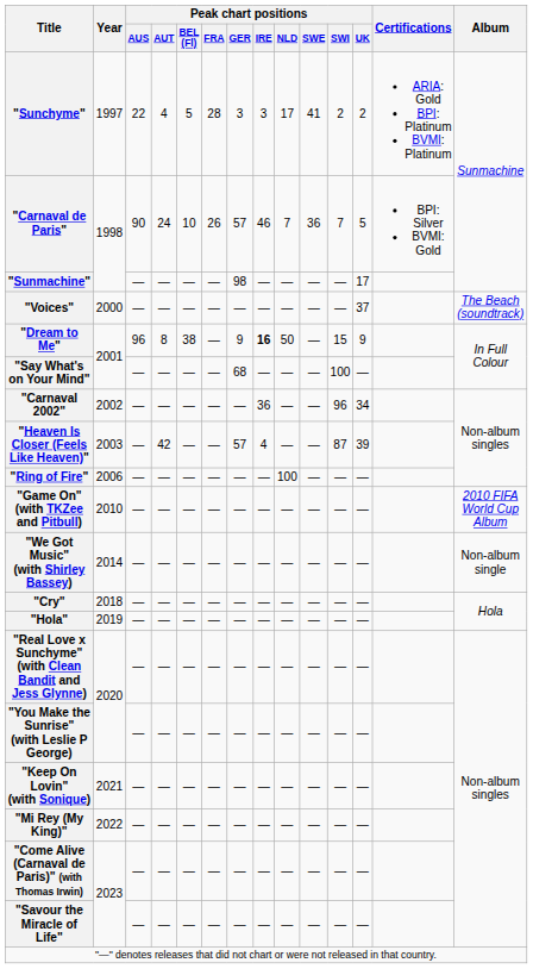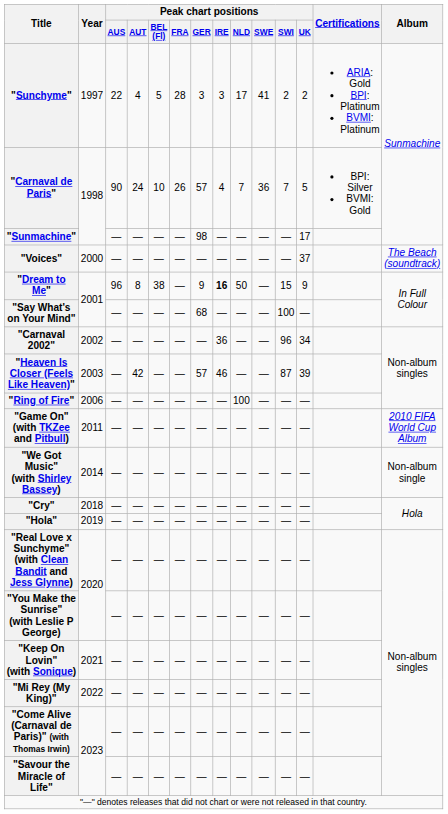 <table class="wikitable plainrowheaders" style="text-align:center;">
 <tr>
 <th rowspan="2">Title</th>
 <th rowspan="2">Year</th>
 <th colspan="10">Peak chart positions</th>
 <th rowspan="2"><a href='#'>Certifications</a><br></th>
 <th rowspan="2">Album</th>
 </tr>
 <tr style="font-size:smaller;">
 <th width="35"><a href='#'>AUS</a><br></th>
 <th width="35"><a href='#'>AUT</a><br></th>
 <th width="35"><a href='#'>BEL<br>(Fl)</a></th>
 <th width="35"><a href='#'>FRA</a><br></th>
 <th width="35"><a href='#'>GER</a><br></th>
 <th width="35"><a href='#'>IRE</a><br></th>
 <th width="35"><a href='#'>NLD</a><br></th>
 <th width="35"><a href='#'>SWE</a><br></th>
 <th width="35"><a href='#'>SWI</a><br></th>
 <th width="35"><a href='#'>UK</a><br></th>
 </tr>
 <tr>
 <th scope="row">"<a href='#'>Sunchyme</a>"</th>
 <td>1997</td>
 <td align="center">22</td>
 <td align="center">4</td>
 <td align="center">5</td>
 <td align="center">28</td>
 <td align="center">3</td>
 <td align="center">3</td>
 <td align="center">17</td>
 <td align="center">41</td>
 <td align="center">2</td>
 <td align="center">2</td>
 <td><br><ul><li><a href='#'>ARIA</a>: Gold</li><li><a href='#'>BPI</a>: Platinum</li><li><a href='#'>BVMI</a>: Platinum</li></ul></td>
 <td rowspan="3"><em><a href='#'>Sunmachine</a></em></td>
 </tr>
 <tr>
 <th scope="row">"<a href='#'>Carnaval de Paris</a>"</th>
 <td rowspan="2">1998</td>
 <td align="center">90</td>
 <td align="center">24</td>
 <td align="center">10</td>
 <td align="center">26</td>
 <td align="center">57</td>
-<td align="center">46</td>
+<td align="center">4</td>
 <td align="center">7</td>
 <td align="center">36</td>
 <td align="center">7</td>
 <td align="center">5</td>
 <td><br><ul><li>BPI: Silver</li><li>BVMI: Gold</li></ul></td>
 </tr>
 <tr>
 <th scope="row">"<a href='#'>Sunmachine</a>"</th>
 <td align="center">—</td>
 <td align="center">—</td>
 <td align="center">—</td>
 <td align="center">—</td>
 <td align="center">98</td>
 <td align="center">—</td>
 <td align="center">—</td>
 <td align="center">—</td>
 <td align="center">—</td>
 <td align="center">17</td>
 <td></td>
 </tr>
 <tr>
 <th scope="row">"Voices"</th>
 <td>2000</td>
 <td align="center">—</td>
 <td align="center">—</td>
 <td align="center">—</td>
 <td align="center">—</td>
 <td align="center">—</td>
 <td align="center">—</td>
 <td align="center">—</td>
 <td align="center">—</td>
 <td align="center">—</td>
 <td align="center">37</td>
 <td></td>
 <td><em><a href='#'>The Beach (soundtrack)</a></em></td>
 </tr>
 <tr>
 <th scope="row">"<a href='#'>Dream to Me</a>"</th>
 <td rowspan="2">2001</td>
 <td align="center">96</td>
 <td align="center">8</td>
 <td align="center">38</td>
 <td align="center">—</td>
 <td align="center">9</td>
 <td align="center"><strong>16</strong></td>
 <td align="center">50</td>
 <td align="center">—</td>
 <td align="center">15</td>
 <td align="center">9</td>
 <td></td>
 <td rowspan="2"><em>In Full Colour</em></td>
 </tr>
 <tr>
 <th scope="row">"Say What's on Your Mind"</th>
 <td align="center">—</td>
 <td align="center">—</td>
 <td align="center">—</td>
 <td align="center">—</td>
 <td align="center">68</td>
 <td align="center">—</td>
 <td align="center">—</td>
 <td align="center">—</td>
 <td align="center">100</td>
 <td align="center">—</td>
 <td></td>
 </tr>
 <tr>
 <th scope="row">"Carnaval 2002"</th>
 <td>2002</td>
 <td align="center">—</td>
 <td align="center">—</td>
 <td align="center">—</td>
 <td align="center">—</td>
 <td align="center">—</td>
 <td align="center">36</td>
 <td align="center">—</td>
 <td align="center">—</td>
 <td align="center">96</td>
 <td align="center">34</td>
 <td></td>
 <td rowspan=3>Non-album singles</td>
 </tr>
 <tr>
 <th scope="row">"<a href='#'>Heaven Is Closer (Feels Like Heaven)</a>"</th>
 <td>2003</td>
 <td align="center">—</td>
 <td align="center">42</td>
 <td align="center">—</td>
 <td align="center">—</td>
 <td align="center">57</td>
-<td align="center">4</td>
+<td align="center">46</td>
 <td align="center">—</td>
 <td align="center">—</td>
 <td align="center">87</td>
 <td align="center">39</td>
 <td></td>
 </tr>
 <tr>
 <th scope="row">"<a href='#'>Ring of Fire</a>"</th>
 <td>2006</td>
 <td align="center">—</td>
 <td align="center">—</td>
 <td align="center">—</td>
 <td align="center">—</td>
 <td align="center">—</td>
 <td align="center">—</td>
 <td align="center">100</td>
 <td align="center">—</td>
 <td align="center">—</td>
 <td align="center">—</td>
 <td></td>
 </tr>
 <tr>
 <th scope="row">"Game On" <br><span>(with <a href='#'>TKZee</a> and <a href='#'>Pitbull</a>)</span></th>
-<td>2010</td>
+<td>2011</td>
 <td align="center">—</td>
 <td align="center">—</td>
 <td align="center">—</td>
 <td align="center">—</td>
 <td align="center">—</td>
 <td align="center">—</td>
 <td align="center">—</td>
 <td align="center">—</td>
 <td align="center">—</td>
 <td align="center">—</td>
 <td></td>
 <td><em><a href='#'>2010 FIFA World Cup Album</a></em></td>
 </tr>
 <tr>
 <th scope="row">"We Got Music" <br><span>(with <a href='#'>Shirley Bassey</a>)</span></th>
 <td>2014</td>
 <td align="center">—</td>
 <td align="center">—</td>
 <td align="center">—</td>
 <td align="center">—</td>
 <td align="center">—</td>
 <td align="center">—</td>
 <td align="center">—</td>
 <td align="center">—</td>
 <td align="center">—</td>
 <td align="center">—</td>
 <td></td>
 <td>Non-album single</td>
 </tr>
 <tr>
 <th scope="row">"Cry"</th>
 <td>2018</td>
 <td align="center">—</td>
 <td align="center">—</td>
 <td align="center">—</td>
 <td align="center">—</td>
 <td align="center">—</td>
 <td align="center">—</td>
 <td align="center">—</td>
 <td align="center">—</td>
 <td align="center">—</td>
 <td align="center">—</td>
 <td></td>
 <td rowspan="2"><em>Hola</em></td>
 </tr>
 <tr>
 <th scope="row">"Hola"</th>
 <td>2019</td>
 <td align="center">—</td>
 <td align="center">—</td>
 <td align="center">—</td>
 <td align="center">—</td>
 <td align="center">—</td>
 <td align="center">—</td>
 <td align="center">—</td>
 <td align="center">—</td>
 <td align="center">—</td>
 <td align="center">—</td>
 <td></td>
 </tr>
 <tr>
 <th scope="row">"Real Love x Sunchyme" <br><span>(with <a href='#'>Clean Bandit</a> and <a href='#'>Jess Glynne</a>)</span></th>
 <td rowspan=2>2020</td>
 <td align="center">—</td>
 <td align="center">—</td>
 <td align="center">—</td>
 <td align="center">—</td>
 <td align="center">—</td>
 <td align="center">—</td>
 <td align="center">—</td>
 <td align="center">—</td>
 <td align="center">—</td>
 <td align="center">—</td>
 <td></td>
 <td rowspan=6>Non-album singles</td>
 </tr>
 <tr>
 <th scope="row">"You Make the Sunrise" <br><span>(with Leslie P George)</span></th>
 <td align="center">—</td>
 <td align="center">—</td>
 <td align="center">—</td>
 <td align="center">—</td>
 <td align="center">—</td>
 <td align="center">—</td>
 <td align="center">—</td>
 <td align="center">—</td>
 <td align="center">—</td>
 <td align="center">—</td>
 <td></td>
 </tr>
 <tr>
 <th scope="row">"Keep On Lovin" <br><span>(with <a href='#'>Sonique</a>)</span></th>
 <td>2021</td>
 <td align="center">—</td>
 <td align="center">—</td>
 <td align="center">—</td>
 <td align="center">—</td>
 <td align="center">—</td>
 <td align="center">—</td>
 <td align="center">—</td>
 <td align="center">—</td>
 <td align="center">—</td>
 <td align="center">—</td>
 <td></td>
 </tr>
 <tr>
 <th scope="row">"Mi Rey (My King)"</th>
 <td>2022</td>
 <td align="center">—</td>
 <td align="center">—</td>
 <td align="center">—</td>
 <td align="center">—</td>
 <td align="center">—</td>
 <td align="center">—</td>
 <td align="center">—</td>
 <td align="center">—</td>
 <td align="center">—</td>
 <td align="center">—</td>
 <td></td>
 </tr>
 <tr>
 <th scope="row">"Come Alive (Carnaval de Paris)" <small>(with Thomas Irwin)</small></th>
 <td rowspan="2">2023</td>
 <td align="center">—</td>
 <td align="center">—</td>
 <td align="center">—</td>
 <td align="center">—</td>
 <td align="center">—</td>
 <td align="center">—</td>
 <td align="center">—</td>
 <td align="center">—</td>
 <td align="center">—</td>
 <td align="center">—</td>
 <td></td>
 </tr>
 <tr>
 <th scope="row">"Savour the Miracle of Life"</th>
 <td align="center">—</td>
 <td align="center">—</td>
 <td align="center">—</td>
 <td align="center">—</td>
 <td align="center">—</td>
 <td align="center">—</td>
 <td align="center">—</td>
 <td align="center">—</td>
 <td align="center">—</td>
 <td align="center">—</td>
 <td></td>
 </tr>
 <tr>
 <td align="center" colspan="25" style="font-size: 85%">"—" denotes releases that did not chart or were not released in that country.</td>
 </tr>
 </table>
